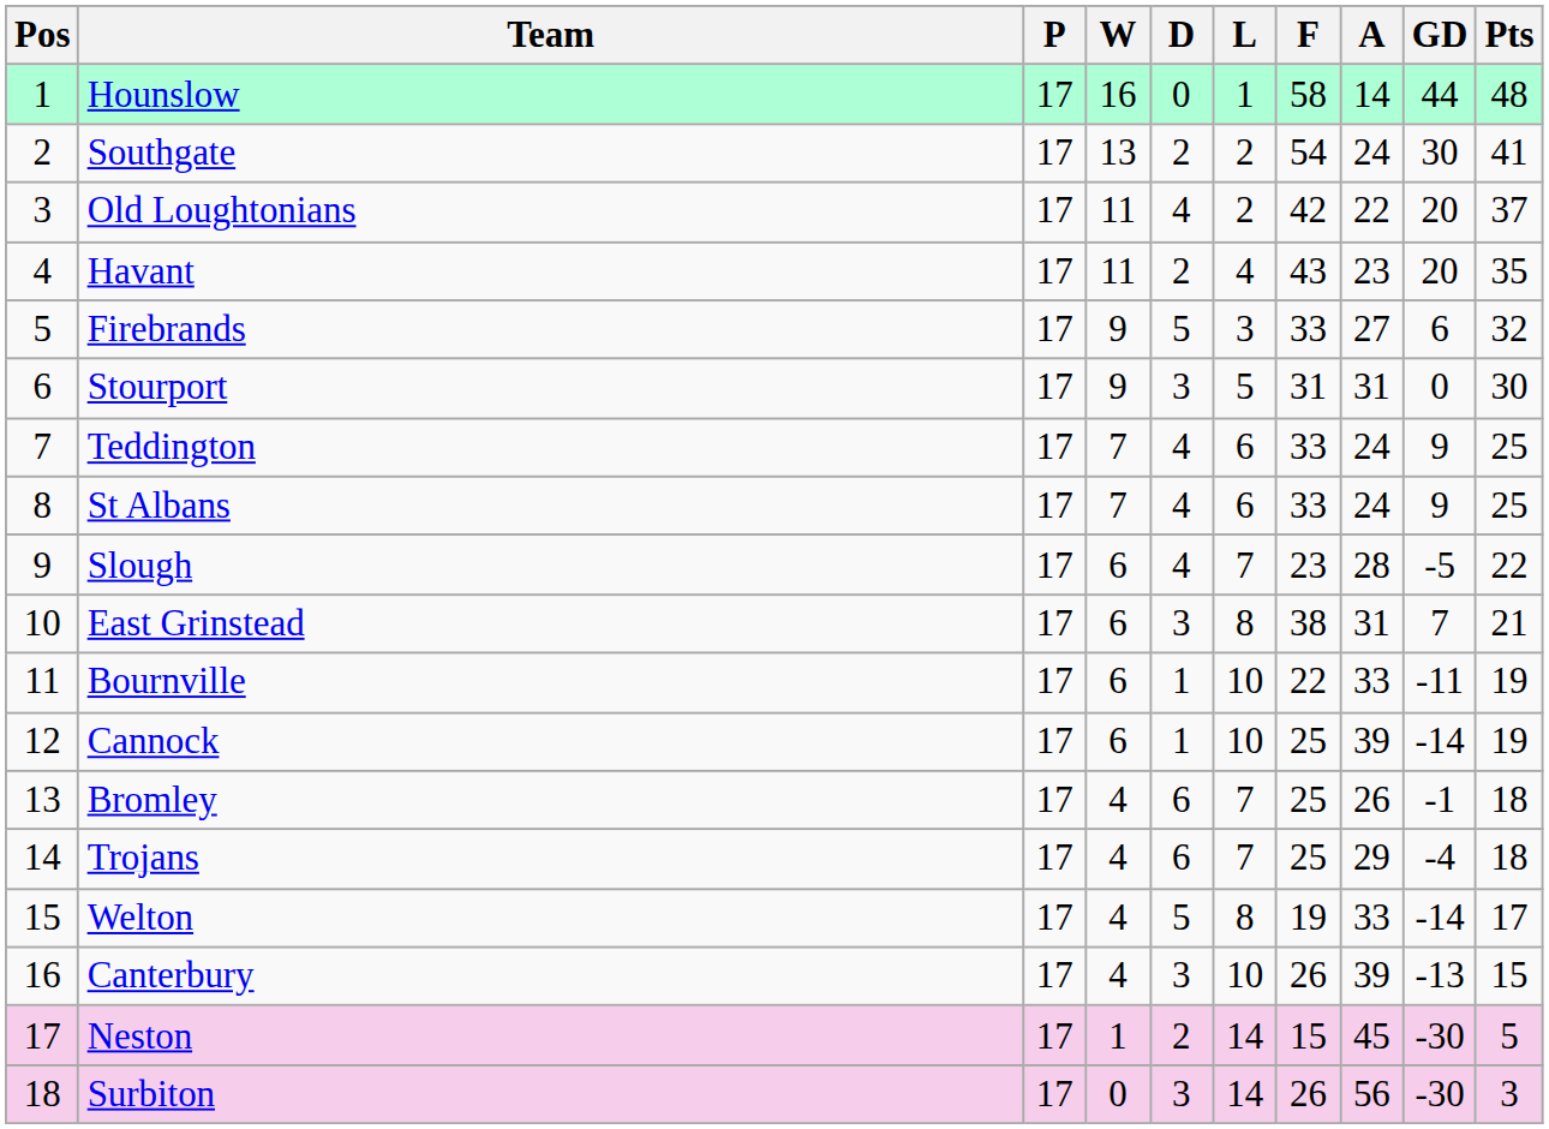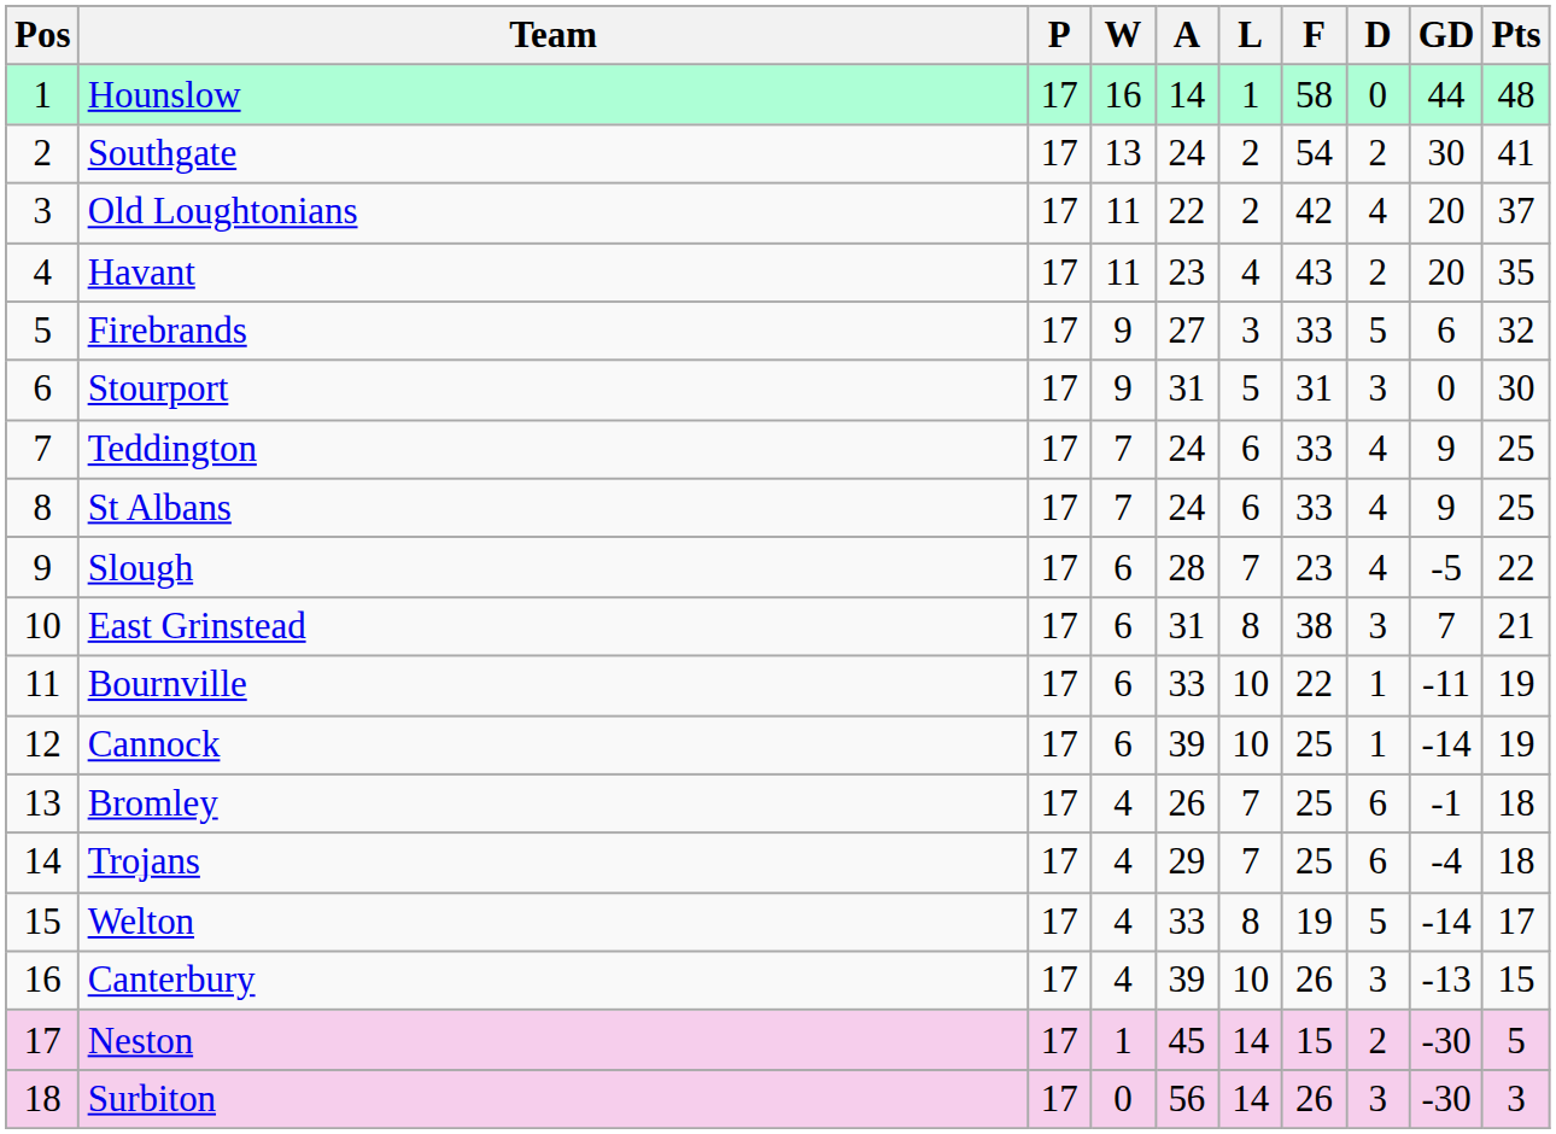 <table class="wikitable" style="font-size: 100%">
 <tr>
 <th width=20>Pos</th>
 <th width=400>Team</th>
 <th width=20>P</th>
 <th width=20>W</th>
-<th width=20>D</th>
+<th width=20>A</th>
 <th width=20>L</th>
 <th width=20>F</th>
-<th width=20>A</th>
+<th width=20>D</th>
 <th width=20>GD</th>
 <th width=20>Pts</th>
 </tr>
 <tr align=center style="background: #ADFFD6;">
 <td>1</td>
 <td align="left"><a href='#'>Hounslow</a></td>
 <td>17</td>
 <td>16</td>
-<td>0</td>
+<td>14</td>
 <td>1</td>
 <td>58</td>
-<td>14</td>
+<td>0</td>
 <td>44</td>
 <td>48</td>
 </tr>
 <tr align=center>
 <td>2</td>
 <td align="left"><a href='#'>Southgate</a></td>
 <td>17</td>
 <td>13</td>
-<td>2</td>
+<td>24</td>
 <td>2</td>
 <td>54</td>
-<td>24</td>
+<td>2</td>
 <td>30</td>
 <td>41</td>
 </tr>
 <tr align=center>
 <td>3</td>
 <td align="left"><a href='#'>Old Loughtonians</a></td>
 <td>17</td>
 <td>11</td>
-<td>4</td>
+<td>22</td>
 <td>2</td>
 <td>42</td>
-<td>22</td>
+<td>4</td>
 <td>20</td>
 <td>37</td>
 </tr>
 <tr align=center>
 <td>4</td>
 <td align="left"><a href='#'>Havant</a></td>
 <td>17</td>
 <td>11</td>
-<td>2</td>
+<td>23</td>
 <td>4</td>
 <td>43</td>
-<td>23</td>
+<td>2</td>
 <td>20</td>
 <td>35</td>
 </tr>
 <tr align=center>
 <td>5</td>
 <td align="left"><a href='#'>Firebrands</a></td>
 <td>17</td>
 <td>9</td>
-<td>5</td>
+<td>27</td>
 <td>3</td>
 <td>33</td>
-<td>27</td>
+<td>5</td>
 <td>6</td>
 <td>32</td>
 </tr>
 <tr align=center>
 <td>6</td>
 <td align="left"><a href='#'>Stourport</a></td>
 <td>17</td>
 <td>9</td>
-<td>3</td>
+<td>31</td>
 <td>5</td>
 <td>31</td>
-<td>31</td>
+<td>3</td>
 <td>0</td>
 <td>30</td>
 </tr>
 <tr align=center>
 <td>7</td>
 <td align="left"><a href='#'>Teddington</a></td>
 <td>17</td>
 <td>7</td>
-<td>4</td>
+<td>24</td>
 <td>6</td>
 <td>33</td>
-<td>24</td>
+<td>4</td>
 <td>9</td>
 <td>25</td>
 </tr>
 <tr align=center>
 <td>8</td>
 <td align="left"><a href='#'>St Albans</a></td>
 <td>17</td>
 <td>7</td>
-<td>4</td>
+<td>24</td>
 <td>6</td>
 <td>33</td>
-<td>24</td>
+<td>4</td>
 <td>9</td>
 <td>25</td>
 </tr>
 <tr align=center>
 <td>9</td>
 <td align="left"><a href='#'>Slough</a></td>
 <td>17</td>
 <td>6</td>
-<td>4</td>
+<td>28</td>
 <td>7</td>
 <td>23</td>
-<td>28</td>
+<td>4</td>
 <td>-5</td>
 <td>22</td>
 </tr>
 <tr align=center>
 <td>10</td>
 <td align="left"><a href='#'>East Grinstead</a></td>
 <td>17</td>
 <td>6</td>
-<td>3</td>
+<td>31</td>
 <td>8</td>
 <td>38</td>
-<td>31</td>
+<td>3</td>
 <td>7</td>
 <td>21</td>
 </tr>
 <tr align=center>
 <td>11</td>
 <td align="left"><a href='#'>Bournville</a></td>
 <td>17</td>
 <td>6</td>
-<td>1</td>
+<td>33</td>
 <td>10</td>
 <td>22</td>
-<td>33</td>
+<td>1</td>
 <td>-11</td>
 <td>19</td>
 </tr>
 <tr align=center>
 <td>12</td>
 <td align="left"><a href='#'>Cannock</a></td>
 <td>17</td>
 <td>6</td>
-<td>1</td>
+<td>39</td>
 <td>10</td>
 <td>25</td>
-<td>39</td>
+<td>1</td>
 <td>-14</td>
 <td>19</td>
 </tr>
 <tr align=center>
 <td>13</td>
 <td align="left"><a href='#'>Bromley</a></td>
 <td>17</td>
 <td>4</td>
-<td>6</td>
+<td>26</td>
 <td>7</td>
 <td>25</td>
-<td>26</td>
+<td>6</td>
 <td>-1</td>
 <td>18</td>
 </tr>
 <tr align=center>
 <td>14</td>
 <td align="left"><a href='#'>Trojans</a></td>
 <td>17</td>
 <td>4</td>
-<td>6</td>
+<td>29</td>
 <td>7</td>
 <td>25</td>
-<td>29</td>
+<td>6</td>
 <td>-4</td>
 <td>18</td>
 </tr>
 <tr align=center>
 <td>15</td>
 <td align="left"><a href='#'>Welton</a></td>
 <td>17</td>
 <td>4</td>
-<td>5</td>
+<td>33</td>
 <td>8</td>
 <td>19</td>
-<td>33</td>
+<td>5</td>
 <td>-14</td>
 <td>17</td>
 </tr>
 <tr align=center>
 <td>16</td>
 <td align="left"><a href='#'>Canterbury</a></td>
 <td>17</td>
 <td>4</td>
-<td>3</td>
+<td>39</td>
 <td>10</td>
 <td>26</td>
-<td>39</td>
+<td>3</td>
 <td>-13</td>
 <td>15</td>
 </tr>
 <tr align=center style="background: #F6CEEC;">
 <td>17</td>
 <td align="left"><a href='#'>Neston</a></td>
 <td>17</td>
 <td>1</td>
-<td>2</td>
+<td>45</td>
 <td>14</td>
 <td>15</td>
-<td>45</td>
+<td>2</td>
 <td>-30</td>
 <td>5</td>
 </tr>
 <tr align=center style="background: #F6CEEC;">
 <td>18</td>
 <td align="left"><a href='#'>Surbiton</a></td>
 <td>17</td>
 <td>0</td>
-<td>3</td>
+<td>56</td>
 <td>14</td>
 <td>26</td>
-<td>56</td>
+<td>3</td>
 <td>-30</td>
 <td>3</td>
 </tr>
 </table>
